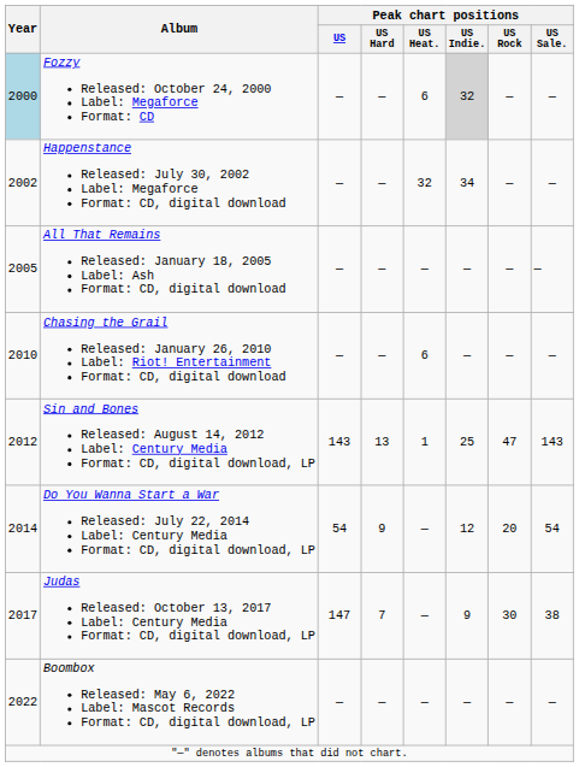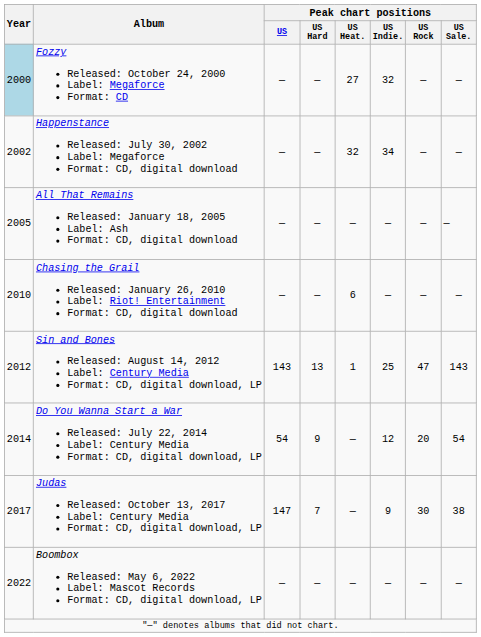 <table class="wikitable">
 <tr>
 <th rowspan="2">Year</th>
 <th rowspan="2">Album</th>
 <th colspan="6">Peak chart positions</th>
 </tr>
 <tr style="font-size:smaller;">
 <th width="40"><a href='#'>US</a><br></th>
 <th width="40">US Hard<br></th>
 <th width="40">US Heat.<br></th>
 <th width="40">US Indie.<br></th>
 <th width="40">US Rock<br></th>
 <th width="40">US Sale.<br></th>
 </tr>
 <tr>
 <td style="background: lightblue;">2000</td>
 <td><em><a href='#'>Fozzy</a></em><br><ul><li>Released: October 24, 2000</li><li>Label: <a href='#'>Megaforce</a></li><li>Format: <a href='#'>CD</a></li></ul></td>
 <td style="text-align:center;">—</td>
 <td style="text-align:center;">—</td>
-<td style="text-align:center;">6</td>
-<td style="background: lightgrey; text-align:center;">32</td>
+<td style="text-align:center;">27</td>
+<td style="text-align:center;">32</td>
 <td style="text-align:center;">—</td>
 <td style="text-align:center;">—</td>
 </tr>
 <tr>
 <td>2002</td>
 <td><em><a href='#'>Happenstance</a></em><br><ul><li>Released: July 30, 2002</li><li>Label: Megaforce</li><li>Format: CD, digital download</li></ul></td>
 <td style="text-align:center;">—</td>
 <td style="text-align:center;">—</td>
 <td style="text-align:center;">32</td>
 <td style="text-align:center;">34</td>
 <td style="text-align:center;">—</td>
 <td style="text-align:center;">—</td>
 </tr>
 <tr>
 <td>2005</td>
 <td><em><a href='#'>All That Remains</a></em><br><ul><li>Released: January 18, 2005</li><li>Label: Ash</li><li>Format: CD, digital download</li></ul></td>
 <td style="text-align:center;">—</td>
 <td style="text-align:center;">—</td>
 <td style="text-align:center;">—</td>
 <td style="text-align:center;">—</td>
 <td style="text-align:center;">—</td>
 <td>—</td>
 </tr>
 <tr>
 <td>2010</td>
 <td><em><a href='#'>Chasing the Grail</a></em><br><ul><li>Released: January 26, 2010</li><li>Label: <a href='#'>Riot! Entertainment</a></li><li>Format: CD, digital download</li></ul></td>
 <td style="text-align:center;">—</td>
 <td style="text-align:center;">—</td>
 <td style="text-align:center;">6</td>
 <td style="text-align:center;">—</td>
 <td style="text-align:center;">—</td>
 <td style="text-align:center;">—</td>
 </tr>
 <tr>
 <td>2012</td>
 <td><em><a href='#'>Sin and Bones</a></em><br><ul><li>Released: August 14, 2012</li><li>Label: <a href='#'>Century Media</a></li><li>Format: CD, digital download, LP</li></ul></td>
 <td style="text-align:center;">143</td>
 <td style="text-align:center;">13</td>
 <td style="text-align:center;">1</td>
 <td style="text-align:center;">25</td>
 <td style="text-align:center;">47</td>
 <td style="text-align:center;">143</td>
 </tr>
 <tr>
 <td>2014</td>
 <td><em><a href='#'>Do You Wanna Start a War</a></em><br><ul><li>Released: July 22, 2014</li><li>Label: Century Media</li><li>Format: CD, digital download, LP</li></ul></td>
 <td style="text-align:center;">54</td>
 <td style="text-align:center;">9</td>
 <td style="text-align:center;">—</td>
 <td style="text-align:center;">12</td>
 <td style="text-align:center;">20</td>
 <td style="text-align:center;">54</td>
 </tr>
 <tr>
 <td>2017</td>
 <td><em><a href='#'>Judas</a></em><br><ul><li>Released: October 13, 2017</li><li>Label: Century Media</li><li>Format: CD, digital download, LP</li></ul></td>
 <td style="text-align:center;">147</td>
 <td style="text-align:center;">7</td>
 <td style="text-align:center;">—</td>
 <td style="text-align:center;">9</td>
 <td style="text-align:center;">30</td>
 <td style="text-align:center;">38</td>
 </tr>
 <tr>
 <td>2022</td>
 <td><em>Boombox</em><br><ul><li>Released: May 6, 2022</li><li>Label: Mascot Records</li><li>Format: CD, digital download, LP</li></ul></td>
 <td style="text-align:center;">—</td>
 <td style="text-align:center;">—</td>
 <td style="text-align:center;">—</td>
 <td style="text-align:center;">—</td>
 <td style="text-align:center;">—</td>
 <td style="text-align:center;">—</td>
 </tr>
 <tr>
 <td colspan="14" style="text-align:center; font-size:85%;">"—" denotes albums that did not chart.</td>
 </tr>
 </table>
